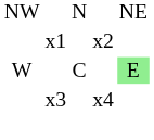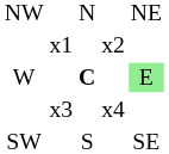 <table style="text-align: center;">
 <tr>
 <td>NW</td>
 <td></td>
 <td>N</td>
 <td></td>
 <td>NE</td>
 </tr>
 <tr>
 <td></td>
 <td>x1</td>
 <td></td>
 <td>x2</td>
 <td></td>
 </tr>
 <tr>
 <td>W</td>
 <td></td>
-<td>C</td>
+<td><strong>C</strong></td>
 <td></td>
 <td style="background: lightgreen;">E</td>
 </tr>
 <tr>
 <td></td>
 <td>x3</td>
 <td></td>
 <td>x4</td>
 <td></td>
 </tr>
+<tr>
+<td>SW</td>
+<td></td>
+<td>S</td>
+<td></td>
+<td>SE</td>
+</tr>
 </table>
